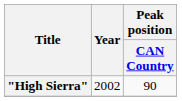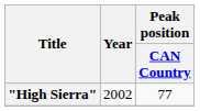 <table class="wikitable plainrowheaders" style="text-align:center;">
 <tr>
 <th scope="col" rowspan = "2">Title</th>
 <th scope="col" rowspan = "2">Year</th>
 <th scope="col" colspan="1">Peak<br>position</th>
 </tr>
 <tr>
 <th scope="col"><a href='#'>CAN<br>Country</a><br></th>
 </tr>
 <tr>
 <th scope = "row">"High Sierra"</th>
 <td>2002</td>
-<td>90</td>
+<td>77</td>
 </tr>
 <tr>
 </tr>
 </table>
